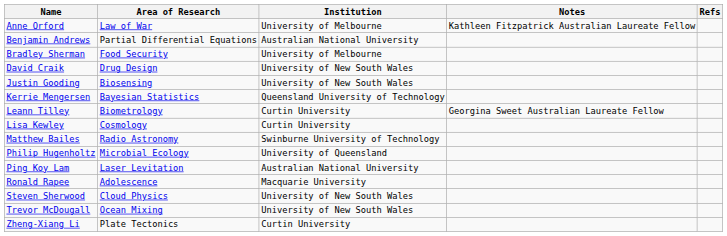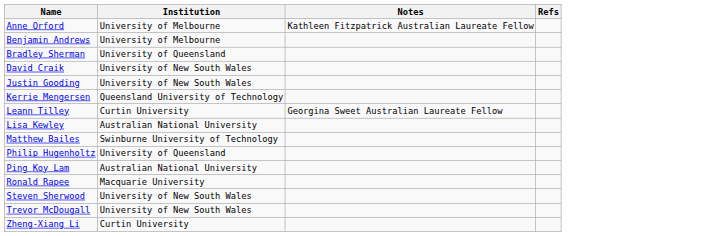 <table class="wikitable">
 <tr>
 <th>Name</th>
-<th>Area of Research</th>
 <th>Institution</th>
 <th>Notes</th>
 <th>Refs</th>
 </tr>
 <tr>
 <td><a href='#'>Anne Orford</a></td>
-<td><a href='#'>Law of War</a></td>
 <td>University of Melbourne</td>
 <td>Kathleen Fitzpatrick Australian Laureate Fellow</td>
 <td></td>
 </tr>
 <tr>
 <td><a href='#'>Benjamin Andrews</a></td>
-<td>Partial Differential Equations</td>
-<td>Australian National University</td>
+<td>University of Melbourne</td>
 <td></td>
 <td></td>
 </tr>
 <tr>
 <td><a href='#'>Bradley Sherman</a></td>
-<td><a href='#'>Food Security</a></td>
-<td>University of Melbourne</td>
+<td>University of Queensland</td>
 <td></td>
 <td></td>
 </tr>
 <tr>
 <td><a href='#'>David Craik</a></td>
-<td><a href='#'>Drug Design</a></td>
 <td>University of New South Wales</td>
 <td></td>
 <td></td>
 </tr>
 <tr>
 <td><a href='#'>Justin Gooding</a></td>
-<td><a href='#'>Biosensing</a></td>
 <td>University of New South Wales</td>
 <td></td>
 <td></td>
 </tr>
 <tr>
 <td><a href='#'>Kerrie Mengersen</a></td>
-<td><a href='#'>Bayesian Statistics</a></td>
 <td>Queensland University of Technology</td>
 <td></td>
 <td></td>
 </tr>
 <tr>
 <td><a href='#'>Leann Tilley</a></td>
-<td><a href='#'>Biometrology</a></td>
 <td>Curtin University</td>
 <td>Georgina Sweet Australian Laureate Fellow</td>
 <td></td>
 </tr>
 <tr>
 <td><a href='#'>Lisa Kewley</a></td>
-<td><a href='#'>Cosmology</a></td>
-<td>Curtin University</td>
+<td>Australian National University</td>
 <td></td>
 <td></td>
 </tr>
 <tr>
 <td><a href='#'>Matthew Bailes</a></td>
-<td><a href='#'>Radio Astronomy</a></td>
 <td>Swinburne University of Technology</td>
 <td></td>
 <td></td>
 </tr>
 <tr>
 <td><a href='#'>Philip Hugenholtz</a></td>
-<td><a href='#'>Microbial Ecology</a></td>
 <td>University of Queensland</td>
 <td></td>
 <td></td>
 </tr>
 <tr>
 <td><a href='#'>Ping Koy Lam</a></td>
-<td><a href='#'>Laser Levitation</a></td>
 <td>Australian National University</td>
 <td></td>
 <td></td>
 </tr>
 <tr>
 <td><a href='#'>Ronald Rapee</a></td>
-<td><a href='#'>Adolescence</a></td>
 <td>Macquarie University</td>
 <td></td>
 <td></td>
 </tr>
 <tr>
 <td><a href='#'>Steven Sherwood</a></td>
-<td><a href='#'>Cloud Physics</a></td>
 <td>University of New South Wales</td>
 <td></td>
 <td></td>
 </tr>
 <tr>
 <td><a href='#'>Trevor McDougall</a></td>
-<td><a href='#'>Ocean Mixing</a></td>
 <td>University of New South Wales</td>
 <td></td>
 <td></td>
 </tr>
 <tr>
 <td><a href='#'>Zheng-Xiang Li</a></td>
-<td>Plate Tectonics</td>
 <td>Curtin University</td>
 <td></td>
 <td></td>
 </tr>
 </table>
